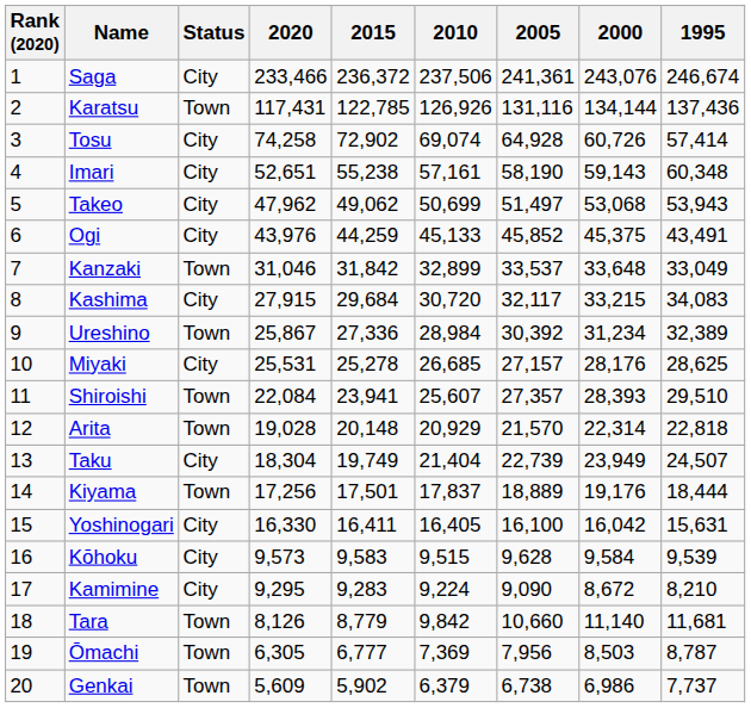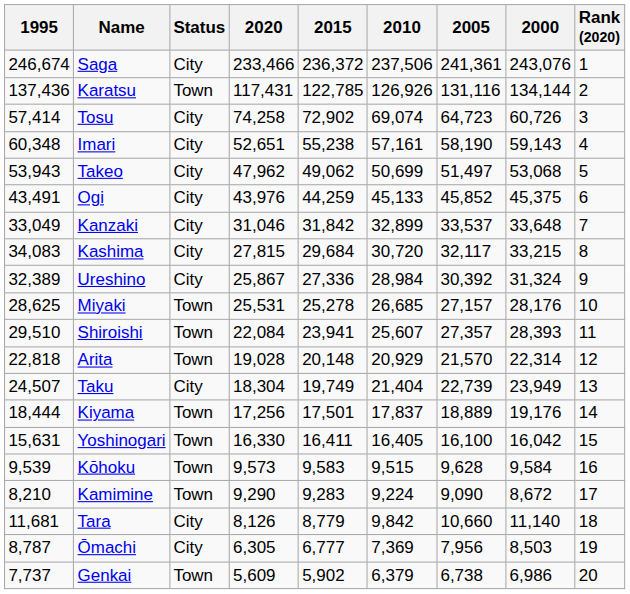 <table class="wikitable sortable">
 <tr>
-<th>Rank<br><small>(2020)</small></th>
+<th>1995</th>
 <th>Name</th>
 <th>Status</th>
 <th>2020</th>
 <th>2015</th>
 <th>2010</th>
 <th>2005</th>
 <th>2000</th>
-<th>1995</th>
+<th>Rank<br><small>(2020)</small></th>
 </tr>
 <tr>
-<td>1</td>
+<td>246,674</td>
 <td><a href='#'>Saga</a></td>
 <td>City</td>
 <td>233,466</td>
 <td>236,372</td>
 <td>237,506</td>
 <td>241,361</td>
 <td>243,076</td>
-<td>246,674</td>
+<td>1</td>
 </tr>
 <tr>
-<td>2</td>
+<td>137,436</td>
 <td><a href='#'>Karatsu</a></td>
 <td>Town</td>
 <td>117,431</td>
 <td>122,785</td>
 <td>126,926</td>
 <td>131,116</td>
 <td>134,144</td>
-<td>137,436</td>
+<td>2</td>
 </tr>
 <tr>
-<td>3</td>
+<td>57,414</td>
 <td><a href='#'>Tosu</a></td>
 <td>City</td>
 <td>74,258</td>
 <td>72,902</td>
 <td>69,074</td>
-<td>64,928</td>
+<td>64,723</td>
 <td>60,726</td>
-<td>57,414</td>
+<td>3</td>
 </tr>
 <tr>
-<td>4</td>
+<td>60,348</td>
 <td><a href='#'>Imari</a></td>
 <td>City</td>
 <td>52,651</td>
 <td>55,238</td>
 <td>57,161</td>
 <td>58,190</td>
 <td>59,143</td>
-<td>60,348</td>
+<td>4</td>
 </tr>
 <tr>
-<td>5</td>
+<td>53,943</td>
 <td><a href='#'>Takeo</a></td>
 <td>City</td>
 <td>47,962</td>
 <td>49,062</td>
 <td>50,699</td>
 <td>51,497</td>
 <td>53,068</td>
-<td>53,943</td>
+<td>5</td>
 </tr>
 <tr>
-<td>6</td>
+<td>43,491</td>
 <td><a href='#'>Ogi</a></td>
 <td>City</td>
 <td>43,976</td>
 <td>44,259</td>
 <td>45,133</td>
 <td>45,852</td>
 <td>45,375</td>
-<td>43,491</td>
+<td>6</td>
 </tr>
 <tr>
-<td>7</td>
+<td>33,049</td>
 <td><a href='#'>Kanzaki</a></td>
-<td>Town</td>
+<td>City</td>
 <td>31,046</td>
 <td>31,842</td>
 <td>32,899</td>
 <td>33,537</td>
 <td>33,648</td>
-<td>33,049</td>
+<td>7</td>
 </tr>
 <tr>
-<td>8</td>
+<td>34,083</td>
 <td><a href='#'>Kashima</a></td>
 <td>City</td>
-<td>27,915</td>
+<td>27,815</td>
 <td>29,684</td>
 <td>30,720</td>
 <td>32,117</td>
 <td>33,215</td>
-<td>34,083</td>
+<td>8</td>
 </tr>
 <tr>
-<td>9</td>
+<td>32,389</td>
 <td><a href='#'>Ureshino</a></td>
-<td>Town</td>
+<td>City</td>
 <td>25,867</td>
 <td>27,336</td>
 <td>28,984</td>
 <td>30,392</td>
-<td>31,234</td>
-<td>32,389</td>
+<td>31,324</td>
+<td>9</td>
 </tr>
 <tr>
-<td>10</td>
+<td>28,625</td>
 <td><a href='#'>Miyaki</a></td>
-<td>City</td>
+<td>Town</td>
 <td>25,531</td>
 <td>25,278</td>
 <td>26,685</td>
 <td>27,157</td>
 <td>28,176</td>
-<td>28,625</td>
+<td>10</td>
 </tr>
 <tr>
-<td>11</td>
+<td>29,510</td>
 <td><a href='#'>Shiroishi</a></td>
 <td>Town</td>
 <td>22,084</td>
 <td>23,941</td>
 <td>25,607</td>
 <td>27,357</td>
 <td>28,393</td>
-<td>29,510</td>
+<td>11</td>
 </tr>
 <tr>
-<td>12</td>
+<td>22,818</td>
 <td><a href='#'>Arita</a></td>
 <td>Town</td>
 <td>19,028</td>
 <td>20,148</td>
 <td>20,929</td>
 <td>21,570</td>
 <td>22,314</td>
-<td>22,818</td>
+<td>12</td>
 </tr>
 <tr>
-<td>13</td>
+<td>24,507</td>
 <td><a href='#'>Taku</a></td>
 <td>City</td>
 <td>18,304</td>
 <td>19,749</td>
 <td>21,404</td>
 <td>22,739</td>
 <td>23,949</td>
-<td>24,507</td>
+<td>13</td>
 </tr>
 <tr>
-<td>14</td>
+<td>18,444</td>
 <td><a href='#'>Kiyama</a></td>
 <td>Town</td>
 <td>17,256</td>
 <td>17,501</td>
 <td>17,837</td>
 <td>18,889</td>
 <td>19,176</td>
-<td>18,444</td>
+<td>14</td>
 </tr>
 <tr>
-<td>15</td>
+<td>15,631</td>
 <td><a href='#'>Yoshinogari</a></td>
-<td>City</td>
+<td>Town</td>
 <td>16,330</td>
 <td>16,411</td>
 <td>16,405</td>
 <td>16,100</td>
 <td>16,042</td>
-<td>15,631</td>
+<td>15</td>
 </tr>
 <tr>
-<td>16</td>
+<td>9,539</td>
 <td><a href='#'>Kōhoku</a></td>
-<td>City</td>
+<td>Town</td>
 <td>9,573</td>
 <td>9,583</td>
 <td>9,515</td>
 <td>9,628</td>
 <td>9,584</td>
-<td>9,539</td>
+<td>16</td>
 </tr>
 <tr>
-<td>17</td>
+<td>8,210</td>
 <td><a href='#'>Kamimine</a></td>
-<td>City</td>
-<td>9,295</td>
+<td>Town</td>
+<td>9,290</td>
 <td>9,283</td>
 <td>9,224</td>
 <td>9,090</td>
 <td>8,672</td>
-<td>8,210</td>
+<td>17</td>
 </tr>
 <tr>
-<td>18</td>
+<td>11,681</td>
 <td><a href='#'>Tara</a></td>
-<td>Town</td>
+<td>City</td>
 <td>8,126</td>
 <td>8,779</td>
 <td>9,842</td>
 <td>10,660</td>
 <td>11,140</td>
-<td>11,681</td>
+<td>18</td>
 </tr>
 <tr>
-<td>19</td>
+<td>8,787</td>
 <td><a href='#'>Ōmachi</a></td>
-<td>Town</td>
+<td>City</td>
 <td>6,305</td>
 <td>6,777</td>
 <td>7,369</td>
 <td>7,956</td>
 <td>8,503</td>
-<td>8,787</td>
+<td>19</td>
 </tr>
 <tr>
-<td>20</td>
+<td>7,737</td>
 <td><a href='#'>Genkai</a></td>
 <td>Town</td>
 <td>5,609</td>
 <td>5,902</td>
 <td>6,379</td>
 <td>6,738</td>
 <td>6,986</td>
-<td>7,737</td>
+<td>20</td>
 </tr>
 </table>
